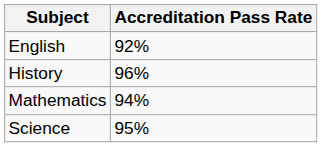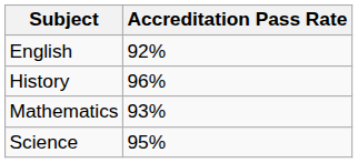 <table class="wikitable">
 <tr>
 <th>Subject</th>
 <th>Accreditation Pass Rate</th>
 </tr>
 <tr>
 <td>English</td>
 <td>92%</td>
 </tr>
 <tr>
 <td>History</td>
 <td>96%</td>
 </tr>
 <tr>
 <td>Mathematics</td>
-<td>94%</td>
+<td>93%</td>
 </tr>
 <tr>
 <td>Science</td>
 <td>95%</td>
 </tr>
 </table>
